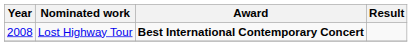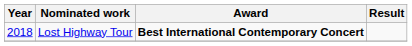 <table class="wikitable">
 <tr>
 <th>Year</th>
 <th>Nominated work</th>
 <th>Award</th>
 <th>Result</th>
 </tr>
 <tr>
-<td style="text-align:center;"><a href='#'>2008</a></td>
+<td style="text-align:center;"><a href='#'>2018</a></td>
 <td><a href='#'>Lost Highway Tour</a></td>
 <td><strong>Best International Contemporary Concert</strong></td>
 <td></td>
 </tr>
 <tr>
 </tr>
 </table>
